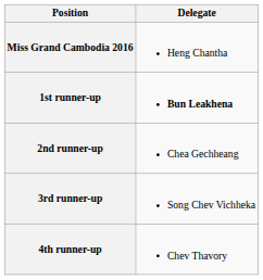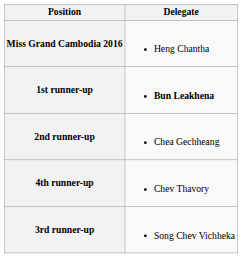 <table class="wikitable" style="font-size: 90%";>
 <tr>
 <th>Position</th>
 <th>Delegate</th>
 </tr>
 <tr>
 <th>Miss Grand Cambodia 2016</th>
 <td><br><ul><li>Heng Chantha</li></ul></td>
 </tr>
 <tr>
 <th>1st runner-up</th>
 <td><strong><br><ul><li>Bun Leakhena</li></ul></strong></td>
 </tr>
 <tr>
 <th>2nd runner-up</th>
 <td><br><ul><li>Chea Gechheang</li></ul></td>
 </tr>
 <tr>
+<th>4th runner-up</th>
+<td><br><ul><li>Chev Thavory</li></ul></td>
+</tr>
+<tr>
 <th>3rd runner-up</th>
 <td><br><ul><li>Song Chev Vichheka</li></ul></td>
 </tr>
-<tr>
-<th>4th runner-up</th>
-<td><br><ul><li>Chev Thavory</li></ul></td>
-</tr>
 </table>
